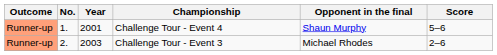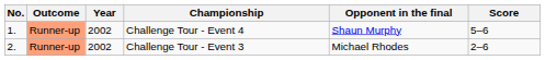 <table class="sortable wikitable">
 <tr>
+<th width="20">No.</th>
 <th width="80">Outcome</th>
-<th width="20">No.</th>
 <th width="50">Year</th>
 <th width="300">Championship</th>
 <th width="200">Opponent in the final</th>
 <th width="100">Score</th>
 </tr>
 <tr>
+<td>1.</td>
 <td style="background:#ffa07a;">Runner-up</td>
-<td>1.</td>
-<td>2001</td>
+<td>2002</td>
 <td>Challenge Tour - Event 4</td>
 <td> <a href='#'>Shaun Murphy</a></td>
 <td>5–6</td>
 </tr>
 <tr>
+<td>2.</td>
 <td style="background:#ffa07a;">Runner-up</td>
-<td>2.</td>
-<td>2003</td>
+<td>2002</td>
 <td>Challenge Tour - Event 3</td>
 <td> Michael Rhodes</td>
 <td>2–6</td>
 </tr>
 </table>
